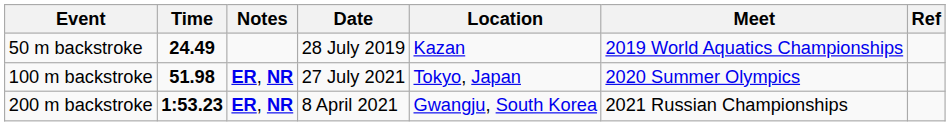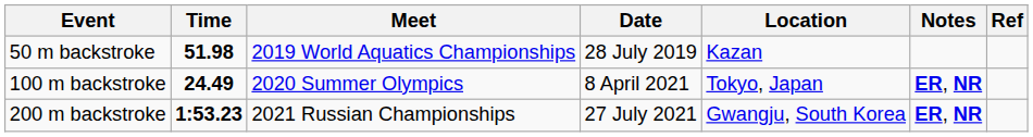 <table class="wikitable">
 <tr>
 <th>Event</th>
 <th>Time</th>
-<th>Notes</th>
+<th>Meet</th>
 <th>Date</th>
 <th>Location</th>
-<th>Meet</th>
+<th>Notes</th>
 <th>Ref</th>
 </tr>
 <tr>
 <td>50 m backstroke</td>
-<td style="text-align:center;"><strong>24.49</strong></td>
-<td></td>
+<td style="text-align:center;"><strong>51.98</strong></td>
+<td><a href='#'>2019 World Aquatics Championships</a></td>
 <td>28 July 2019</td>
 <td><a href='#'>Kazan</a></td>
-<td><a href='#'>2019 World Aquatics Championships</a></td>
+<td></td>
 <td style="text-align:center;"></td>
 </tr>
 <tr>
 <td>100 m backstroke</td>
-<td style="text-align:center;"><strong>51.98</strong></td>
+<td style="text-align:center;"><strong>24.49</strong></td>
+<td><a href='#'>2020 Summer Olympics</a></td>
+<td>8 April 2021</td>
+<td><a href='#'>Tokyo</a>, <a href='#'>Japan</a></td>
 <td><strong><a href='#'>ER</a></strong>, <strong><a href='#'>NR</a></strong></td>
-<td>27 July 2021</td>
-<td><a href='#'>Tokyo</a>, <a href='#'>Japan</a></td>
-<td><a href='#'>2020 Summer Olympics</a></td>
 <td style="text-align:center;"></td>
 </tr>
 <tr>
 <td>200 m backstroke</td>
 <td style="text-align:center;"><strong>1:53.23</strong></td>
+<td>2021 Russian Championships</td>
+<td>27 July 2021</td>
+<td><a href='#'>Gwangju</a>, <a href='#'>South Korea</a></td>
 <td><strong><a href='#'>ER</a></strong>, <strong><a href='#'>NR</a></strong></td>
-<td>8 April 2021</td>
-<td><a href='#'>Gwangju</a>, <a href='#'>South Korea</a></td>
-<td>2021 Russian Championships</td>
 <td style="text-align:center;"></td>
 </tr>
 </table>
